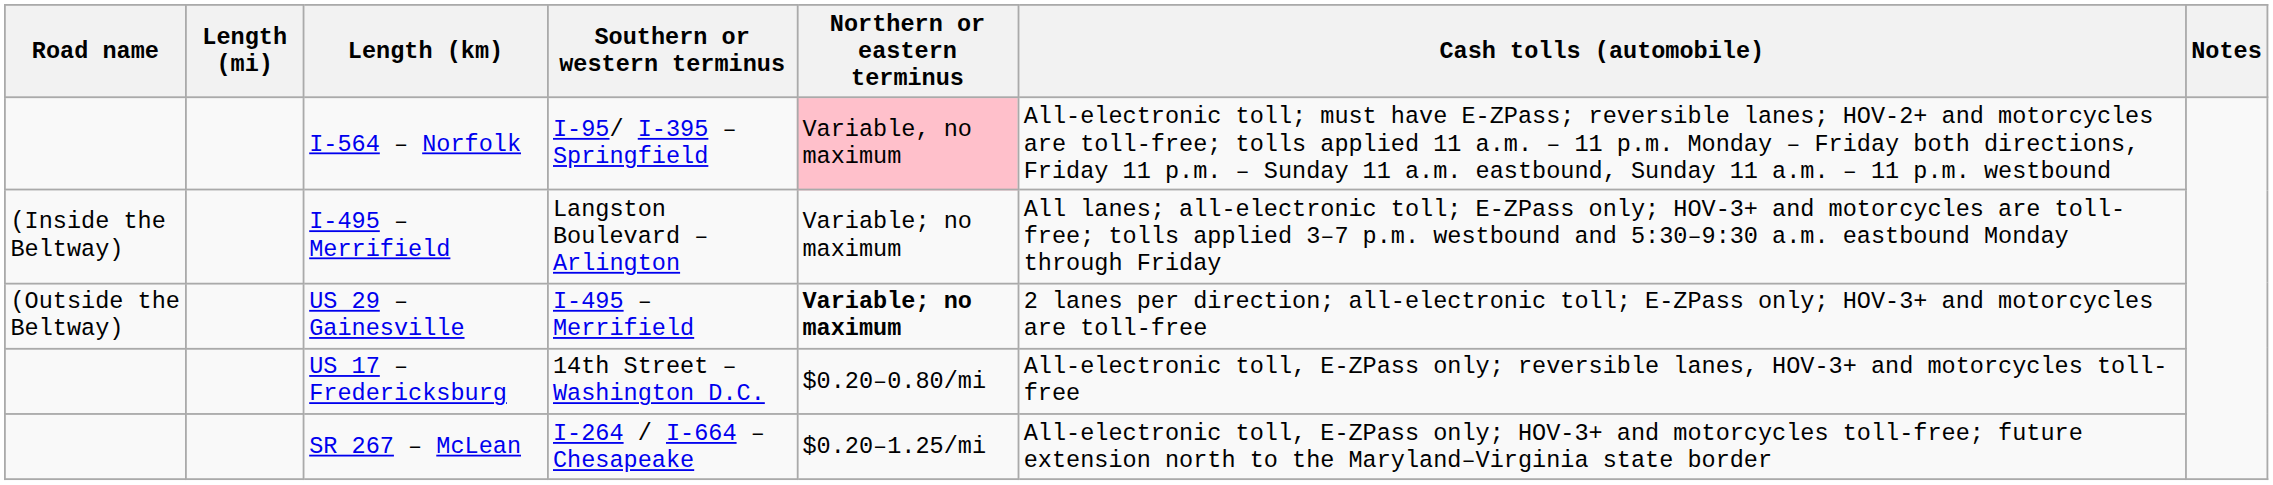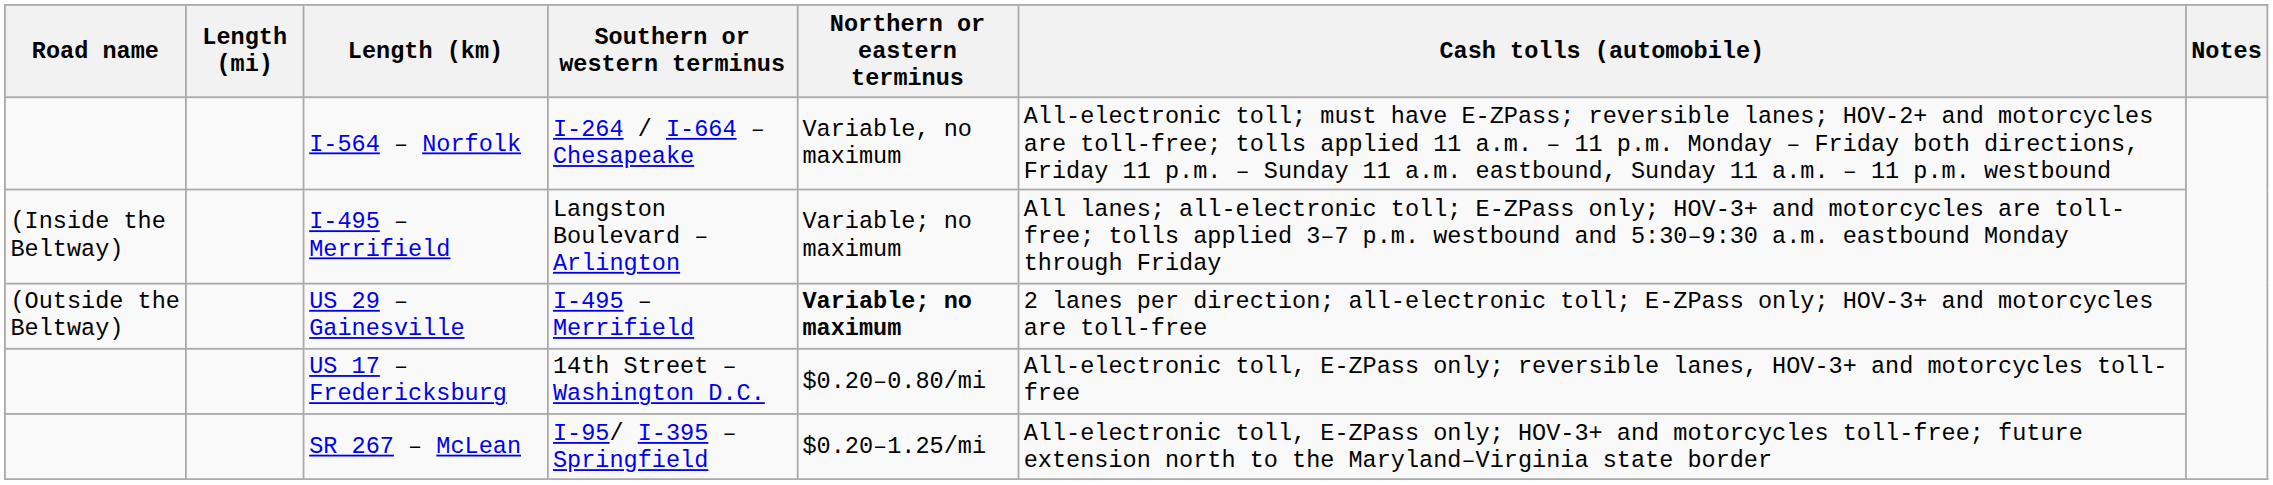 <table class=wikitable>
 <tr>
 <th scope=col>Road name</th>
 <th scope=col>Length (mi)</th>
 <th scope=col>Length (km)</th>
 <th scope=col>Southern or western terminus</th>
 <th scope=col>Northern or eastern terminus</th>
 <th scope=col>Cash tolls (automobile)</th>
 <th scope=col>Notes</th>
 </tr>
 <tr>
 <td></td>
 <td></td>
 <td><a href='#'>I-564</a> – <a href='#'>Norfolk</a></td>
-<td><a href='#'>I-95</a>/ <a href='#'>I-395</a> – <a href='#'>Springfield</a></td>
-<td style="background: pink;">Variable, no maximum</td>
+<td><a href='#'>I-264</a> / <a href='#'>I-664</a> – <a href='#'>Chesapeake</a></td>
+<td>Variable, no maximum</td>
 <td>All-electronic toll; must have E-ZPass; reversible lanes; HOV-2+ and motorcycles are toll-free; tolls applied 11 a.m. – 11 p.m. Monday – Friday both directions, Friday 11 p.m. – Sunday 11 a.m. eastbound, Sunday 11 a.m. – 11 p.m. westbound</td>
 </tr>
 <tr>
 <td> (Inside the Beltway)</td>
 <td></td>
 <td><a href='#'>I-495</a> – <a href='#'>Merrifield</a></td>
 <td>Langston Boulevard – <a href='#'>Arlington</a></td>
 <td>Variable; no maximum</td>
 <td>All lanes; all-electronic toll; E-ZPass only; HOV-3+ and motorcycles are toll-free; tolls applied 3–7 p.m. westbound and 5:30–9:30 a.m. eastbound Monday through Friday</td>
 </tr>
 <tr>
 <td> (Outside the Beltway)</td>
 <td></td>
 <td><a href='#'>US 29</a> – <a href='#'>Gainesville</a></td>
 <td><a href='#'>I-495</a> – <a href='#'>Merrifield</a></td>
 <td><strong>Variable; no maximum</strong></td>
 <td>2 lanes per direction; all-electronic toll; E-ZPass only; HOV-3+ and motorcycles are toll-free</td>
 </tr>
 <tr>
 <td></td>
 <td></td>
 <td><a href='#'>US 17</a> – <a href='#'>Fredericksburg</a></td>
 <td>14th Street – <a href='#'>Washington D.C.</a></td>
 <td>$0.20–0.80/mi</td>
 <td>All-electronic toll, E-ZPass only; reversible lanes, HOV-3+ and motorcycles toll-free</td>
 </tr>
 <tr>
 <td></td>
 <td></td>
 <td><a href='#'>SR 267</a> – <a href='#'>McLean</a></td>
-<td><a href='#'>I-264</a> / <a href='#'>I-664</a> – <a href='#'>Chesapeake</a></td>
+<td><a href='#'>I-95</a>/ <a href='#'>I-395</a> – <a href='#'>Springfield</a></td>
 <td>$0.20–1.25/mi</td>
 <td>All-electronic toll, E-ZPass only; HOV-3+ and motorcycles toll-free; future extension north to the Maryland–Virginia state border</td>
 </tr>
 </table>
